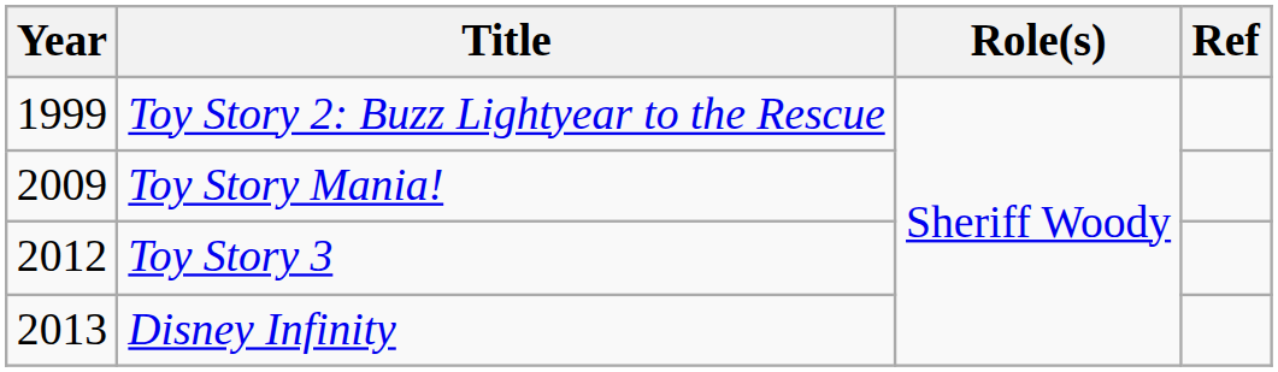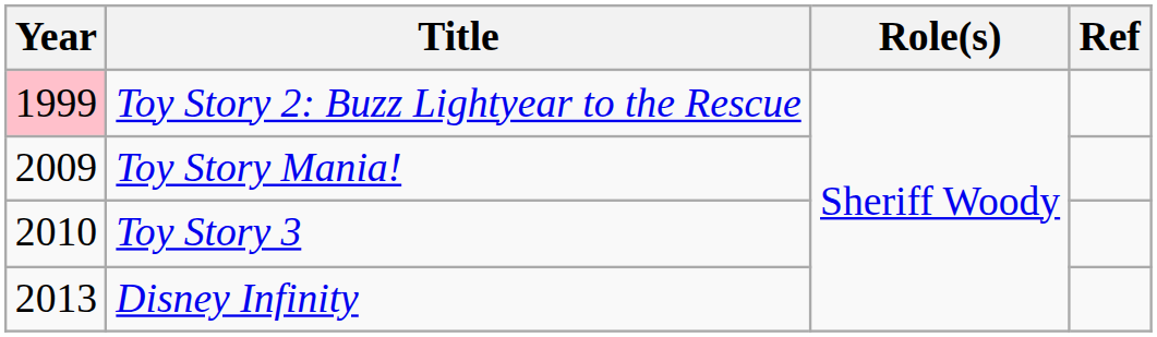 <table class="wikitable plainrowheaders sortable">
 <tr>
 <th scope="col">Year</th>
 <th scope="col">Title</th>
 <th scope="col">Role(s)</th>
 <th scope="col" class="unsortable">Ref</th>
 </tr>
 <tr>
-<td>1999</td>
+<td style="background: pink;">1999</td>
 <td><em><a href='#'>Toy Story 2: Buzz Lightyear to the Rescue</a></em></td>
 <td rowspan=4><a href='#'>Sheriff Woody</a></td>
 <td></td>
 </tr>
 <tr>
 <td>2009</td>
 <td><em><a href='#'>Toy Story Mania!</a></em></td>
 <td></td>
 </tr>
 <tr>
-<td>2012</td>
+<td>2010</td>
 <td><em><a href='#'>Toy Story 3</a></em></td>
 <td></td>
 </tr>
 <tr>
 <td>2013</td>
 <td><em><a href='#'>Disney Infinity</a></em></td>
 <td></td>
 </tr>
 </table>
